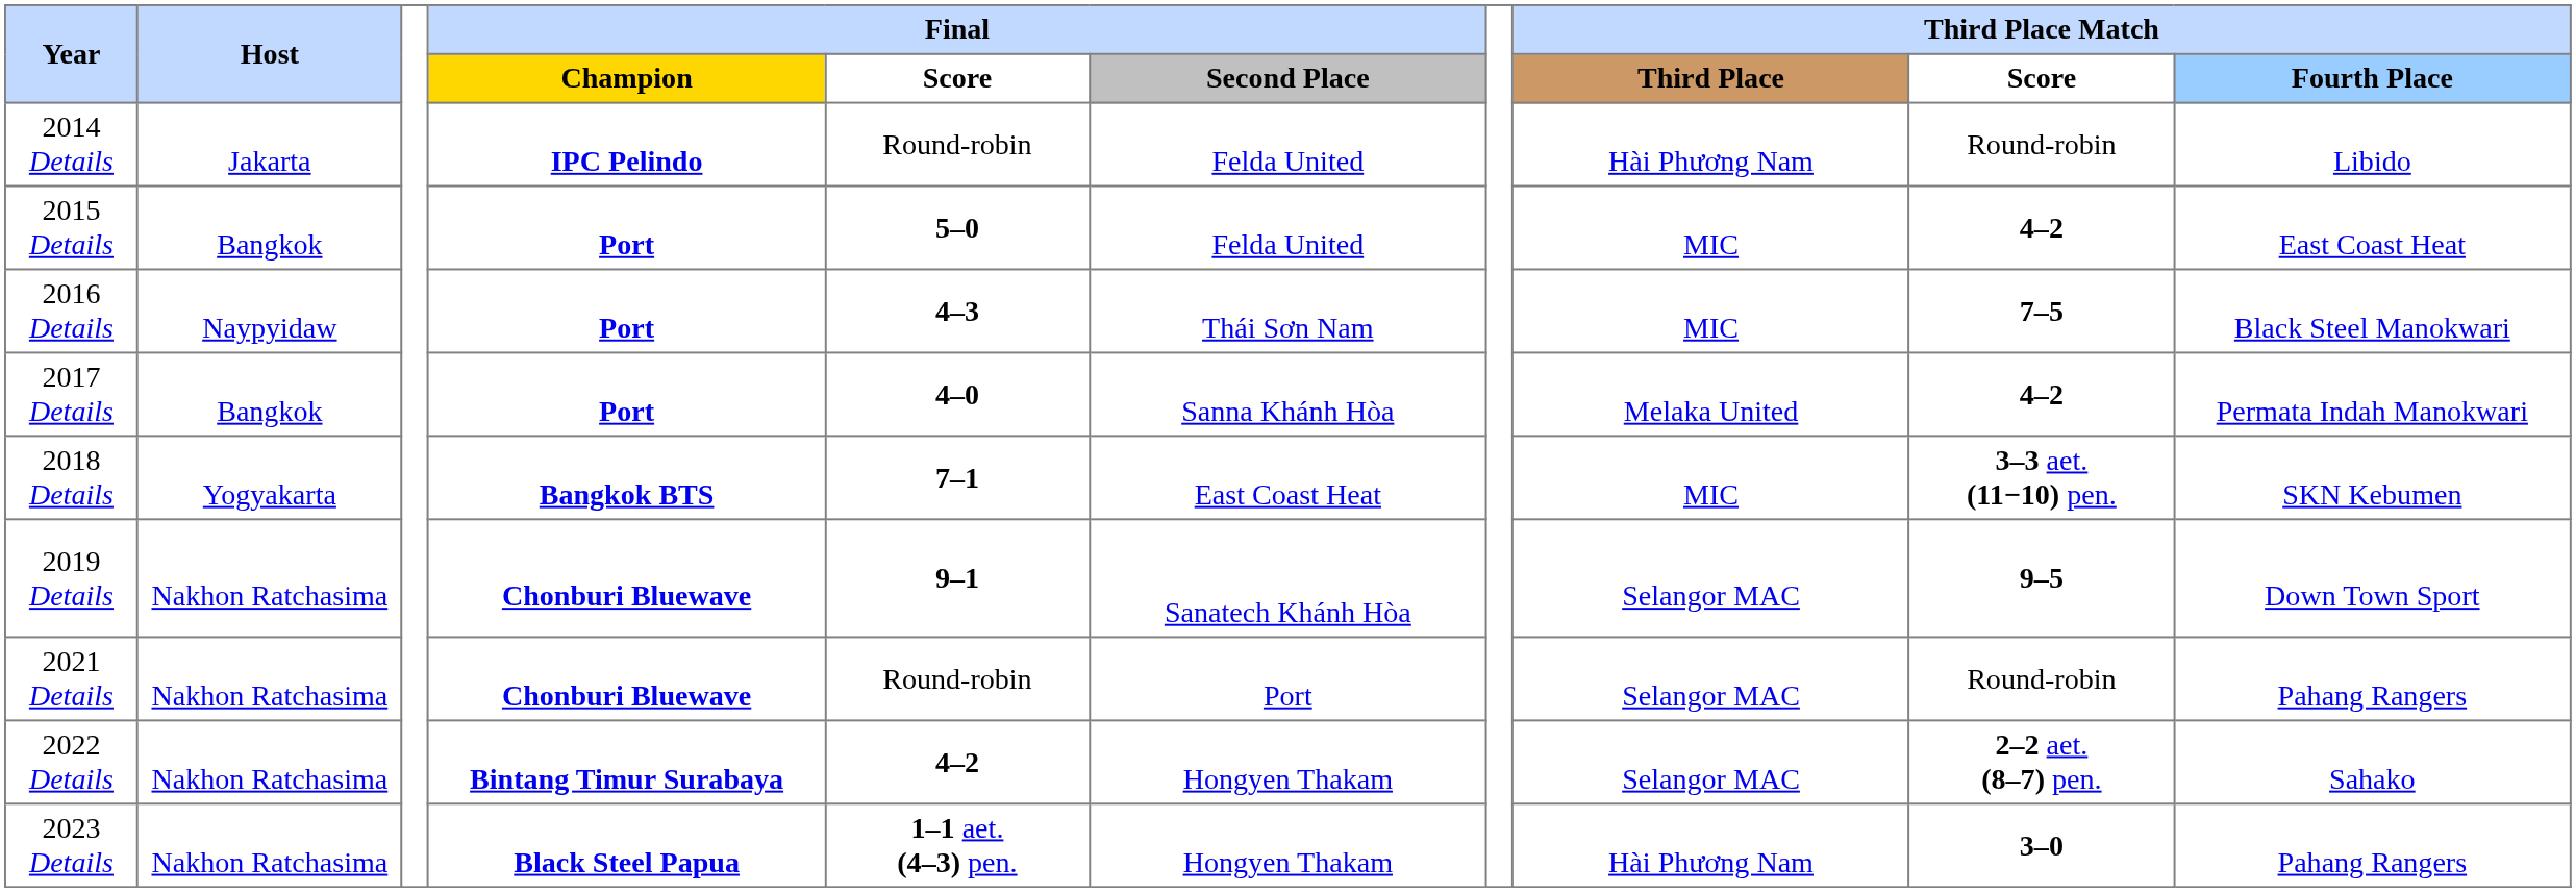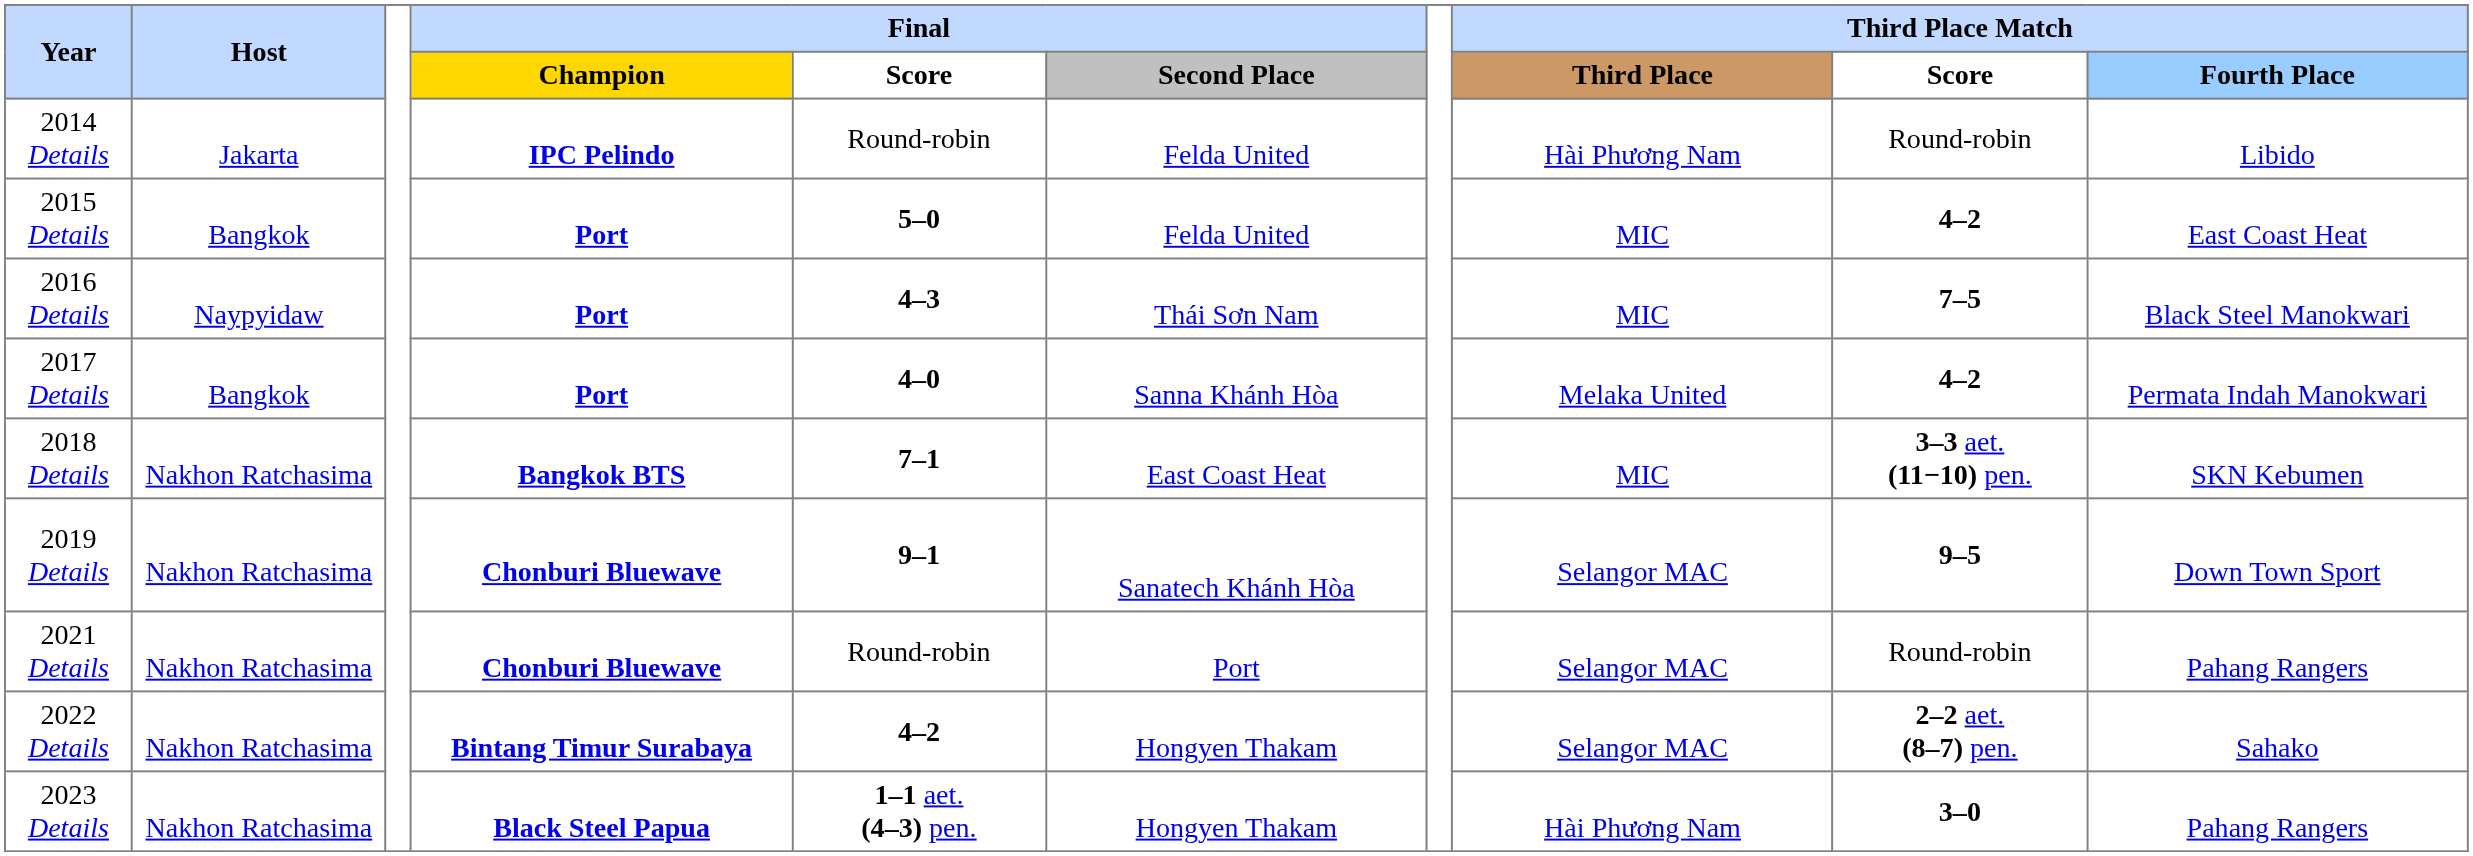 <table border="1" style="border-collapse:collapse; text-align:center; font-size:90%;" cellpadding=3 cellspacing=0 width=100%>
 <tr style="background:#C1D8FF;">
 <th rowspan=2 width=5%>Year</th>
 <th rowspan=2 width=10%>Host</th>
 <th width=1% rowspan=16 style="background:#ffffff;"></th>
 <th colspan=3>Final</th>
 <th width=1% rowspan=16 style="background:#ffffff;"></th>
 <th colspan=3>Third Place Match</th>
 </tr>
 <tr style="background:#EFEFEF;">
 <th width=15% style="background:gold;">Champion</th>
 <th width=10% style="background:#ffffff;">Score</th>
 <th width=15% style="background:silver;">Second Place</th>
 <th width=15% style="background:#cc9966;">Third Place</th>
 <th width=10% style="background:#ffffff;">Score</th>
 <th width=15% style="background:#9acdff;">Fourth Place</th>
 </tr>
 <tr>
 <td>2014<br><em><a href='#'>Details</a></em></td>
 <td><br><a href='#'>Jakarta</a></td>
 <td><strong><br><a href='#'>IPC Pelindo</a></strong></td>
 <td>Round-robin</td>
 <td><br><a href='#'>Felda United</a></td>
 <td><br><a href='#'>Hài Phương Nam</a></td>
 <td>Round-robin</td>
 <td><br><a href='#'>Libido</a></td>
 </tr>
 <tr>
 <td>2015<br><em><a href='#'>Details</a></em></td>
 <td><br><a href='#'>Bangkok</a></td>
 <td><strong><br><a href='#'>Port</a></strong></td>
 <td><strong>5–0</strong></td>
 <td><br><a href='#'>Felda United</a></td>
 <td><br><a href='#'>MIC</a></td>
 <td><strong>4–2</strong></td>
 <td><br><a href='#'>East Coast Heat</a></td>
 </tr>
 <tr>
 <td>2016<br><em><a href='#'>Details</a></em></td>
 <td><br><a href='#'>Naypyidaw</a></td>
 <td><strong><br><a href='#'>Port</a></strong></td>
 <td><strong>4–3</strong></td>
 <td><br><a href='#'>Thái Sơn Nam</a></td>
 <td><br><a href='#'>MIC</a></td>
 <td><strong>7–5</strong></td>
 <td><br><a href='#'>Black Steel Manokwari</a></td>
 </tr>
 <tr>
 <td>2017<br><em><a href='#'>Details</a></em></td>
 <td><br><a href='#'>Bangkok</a></td>
 <td><strong><br><a href='#'>Port</a></strong></td>
 <td><strong>4–0</strong></td>
 <td><br><a href='#'>Sanna Khánh Hòa</a></td>
 <td><br><a href='#'>Melaka United</a></td>
 <td><strong>4–2</strong></td>
 <td><br><a href='#'>Permata Indah Manokwari</a></td>
 </tr>
 <tr>
 <td>2018<br><em><a href='#'>Details</a></em></td>
-<td><br><a href='#'>Yogyakarta</a></td>
+<td><br><a href='#'>Nakhon Ratchasima</a></td>
 <td><strong><br><a href='#'>Bangkok BTS</a></strong></td>
 <td><strong>7–1</strong></td>
 <td><br><a href='#'>East Coast Heat</a></td>
 <td><br><a href='#'>MIC</a></td>
 <td><strong>3–3</strong> <a href='#'>aet.</a> <br> <strong>(11−10)</strong> <a href='#'>pen.</a></td>
 <td><br><a href='#'>SKN Kebumen</a></td>
 </tr>
 <tr>
 <td>2019<br><em><a href='#'>Details</a></em></td>
 <td><br><a href='#'>Nakhon Ratchasima</a></td>
 <td><strong><br><a href='#'>Chonburi Bluewave</a></strong></td>
 <td><strong>9–1</strong></td>
 <td><br><br><a href='#'>Sanatech Khánh Hòa</a></td>
 <td><br><a href='#'>Selangor MAC</a></td>
 <td><strong>9–5</strong></td>
 <td><br><a href='#'>Down Town Sport</a></td>
 </tr>
 <tr>
 <td>2021<br><em><a href='#'>Details</a></em></td>
 <td><br><a href='#'>Nakhon Ratchasima</a></td>
 <td><strong><br><a href='#'>Chonburi Bluewave</a></strong></td>
 <td>Round-robin</td>
 <td><br><a href='#'>Port</a></td>
 <td><br><a href='#'>Selangor MAC</a></td>
 <td>Round-robin</td>
 <td><br><a href='#'>Pahang Rangers</a></td>
 </tr>
 <tr>
 <td>2022<br><em><a href='#'>Details</a></em></td>
 <td><br><a href='#'>Nakhon Ratchasima</a></td>
 <td><br><strong><a href='#'>Bintang Timur Surabaya</a></strong></td>
 <td><strong>4–2</strong></td>
 <td><br><a href='#'>Hongyen Thakam</a></td>
 <td><br><a href='#'>Selangor MAC</a></td>
 <td><strong>2–2</strong> <a href='#'>aet.</a> <br> <strong>(8–7)</strong> <a href='#'>pen.</a></td>
 <td><br><a href='#'>Sahako</a></td>
 </tr>
 <tr>
 <td>2023<br><em><a href='#'>Details</a></em></td>
 <td><br><a href='#'>Nakhon Ratchasima</a></td>
 <td><br><strong><a href='#'>Black Steel Papua </a></strong></td>
 <td><strong>1–1</strong> <a href='#'>aet.</a> <br> <strong>(4–3)</strong> <a href='#'>pen.</a></td>
 <td><br><a href='#'>Hongyen Thakam</a></td>
 <td><br><a href='#'>Hài Phương Nam</a></td>
 <td><strong>3–0</strong></td>
 <td><br><a href='#'>Pahang Rangers</a></td>
 </tr>
 </table>
